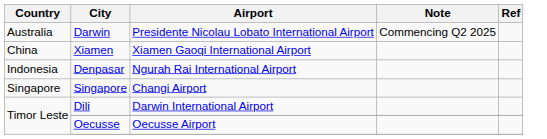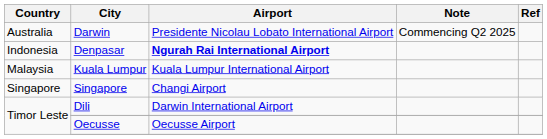 <table class="sortable wikitable">
 <tr>
 <th>Country</th>
 <th>City</th>
 <th>Airport</th>
 <th>Note</th>
 <th>Ref</th>
 </tr>
 <tr>
 <td>Australia</td>
 <td><a href='#'>Darwin</a></td>
 <td><a href='#'>Presidente Nicolau Lobato International Airport</a></td>
 <td>Commencing Q2 2025</td>
 <td></td>
 </tr>
 <tr>
-<td>China</td>
-<td><a href='#'>Xiamen</a></td>
-<td><a href='#'>Xiamen Gaoqi International Airport</a></td>
+<td>Indonesia</td>
+<td><a href='#'>Denpasar</a></td>
+<td><strong><a href='#'>Ngurah Rai International Airport</a></strong></td>
 <td align=center></td>
 <td align=center></td>
 </tr>
 <tr>
-<td>Indonesia</td>
-<td><a href='#'>Denpasar</a></td>
-<td><a href='#'>Ngurah Rai International Airport</a></td>
+<td>Malaysia</td>
+<td><a href='#'>Kuala Lumpur</a></td>
+<td><a href='#'>Kuala Lumpur International Airport</a></td>
 <td align=center></td>
 <td align=center></td>
 </tr>
 <tr>
 <td>Singapore</td>
 <td><a href='#'>Singapore</a></td>
 <td><a href='#'>Changi Airport</a></td>
 <td align=center></td>
 <td align=center></td>
 </tr>
 <tr>
 <td rowspan="4">Timor Leste</td>
 <td><a href='#'>Dili</a></td>
 <td><a href='#'>Darwin International Airport</a></td>
 <td></td>
 <td align=center></td>
 </tr>
 <tr>
 </tr>
 <tr>
 <td><a href='#'>Oecusse</a></td>
 <td><a href='#'>Oecusse Airport</a></td>
 <td align=center></td>
 <td align=center></td>
 </tr>
 <tr>
 </tr>
 </table>
